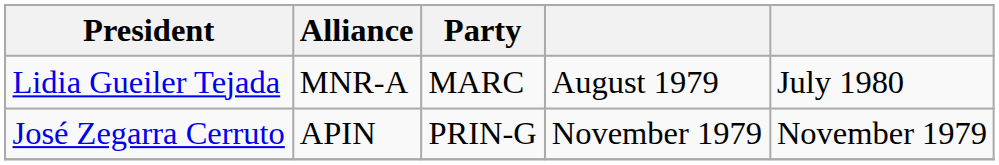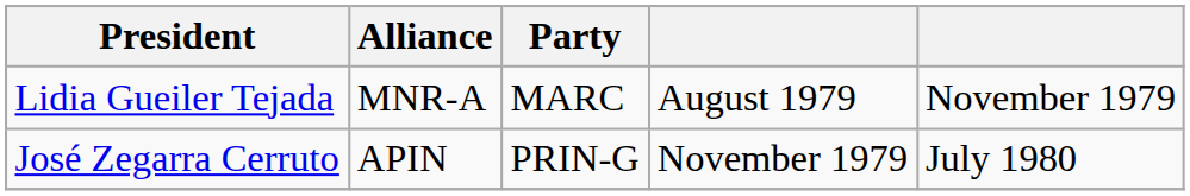 <table class="wikitable">
 <tr>
 <th>President</th>
 <th>Alliance</th>
 <th>Party</th>
 <th></th>
 <th></th>
 </tr>
 <tr>
 <td><a href='#'>Lidia Gueiler Tejada</a></td>
 <td>MNR-A</td>
 <td>MARC</td>
 <td>August 1979</td>
-<td>July 1980</td>
+<td>November 1979</td>
 </tr>
 <tr>
 <td><a href='#'>José Zegarra Cerruto</a></td>
 <td>APIN</td>
 <td>PRIN-G</td>
 <td>November 1979</td>
-<td>November 1979</td>
+<td>July 1980</td>
 </tr>
 <tr>
 </tr>
 </table>
